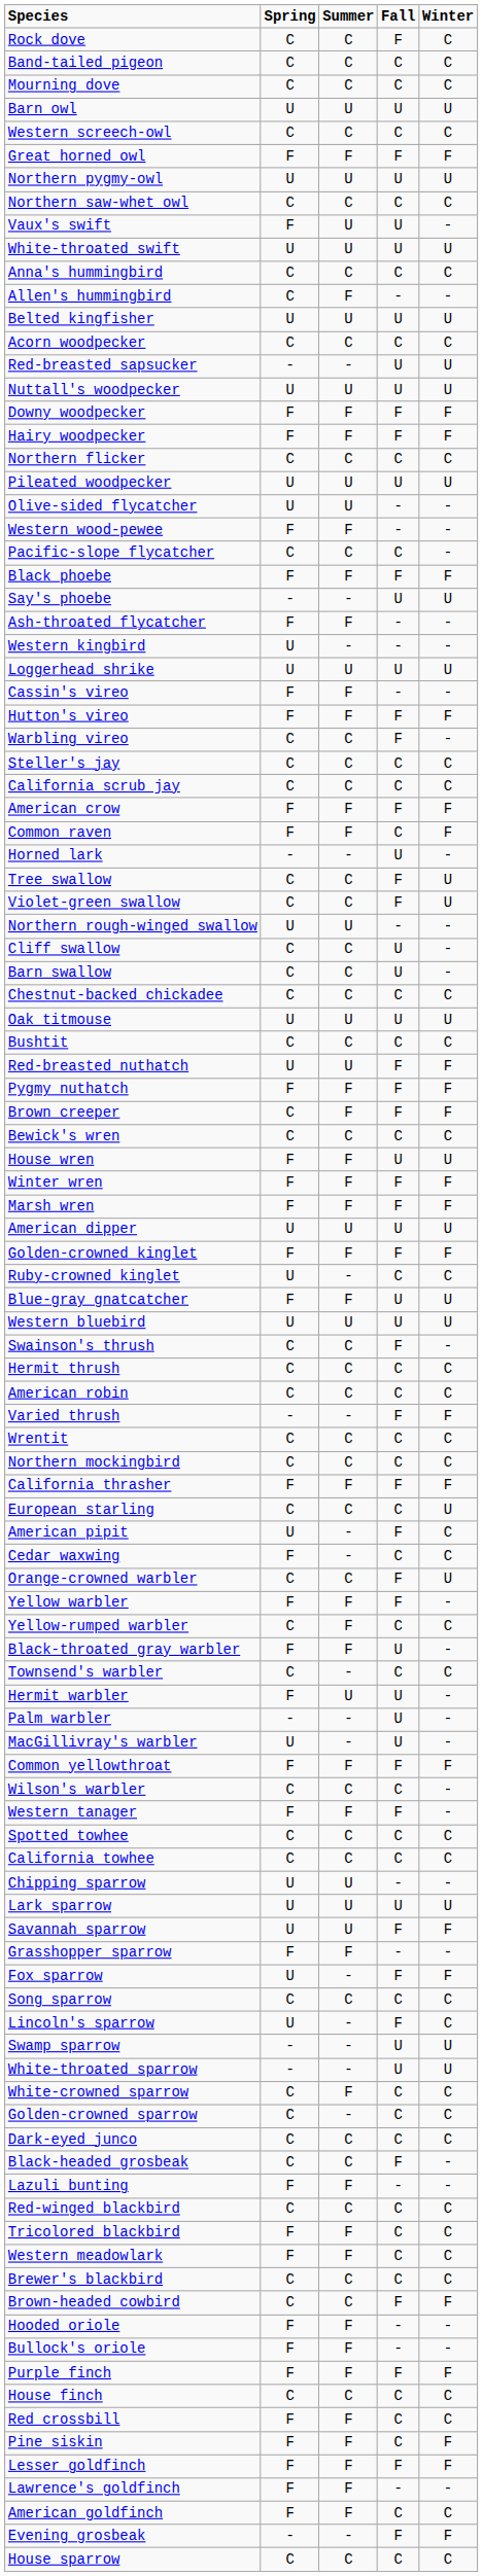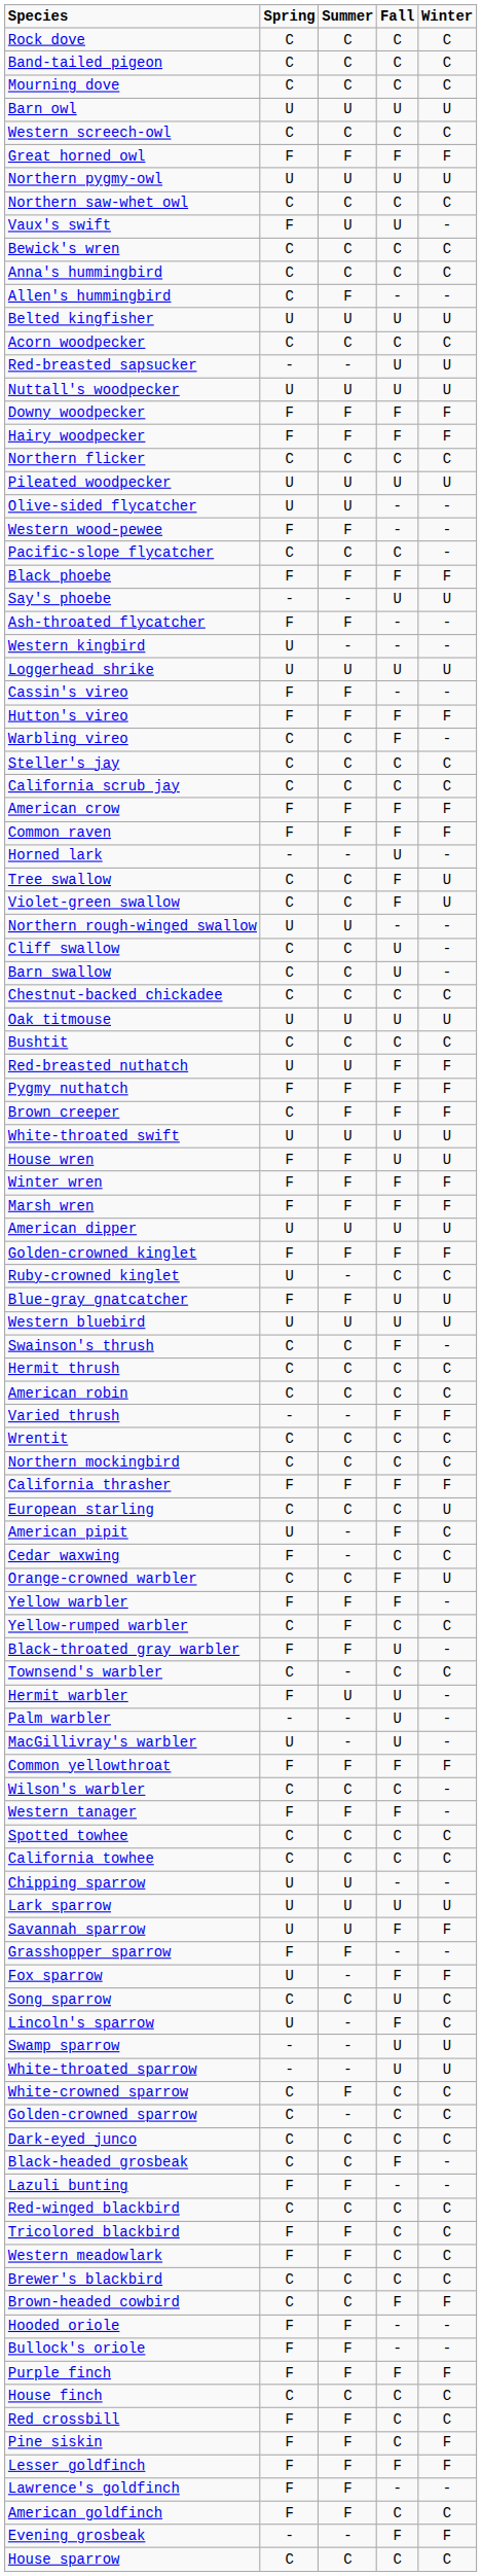 <table class="wikitable" style="text-align:center">
 <tr>
 <td style="text-align:left"><strong>Species</strong></td>
 <td><strong>Spring</strong></td>
 <td><strong>Summer</strong></td>
 <td><strong>Fall</strong></td>
 <td><strong>Winter</strong></td>
 </tr>
 <tr>
 <td style="text-align:left"><a href='#'>Rock dove</a></td>
 <td>C</td>
 <td>C</td>
-<td>F</td>
+<td>C</td>
 <td>C</td>
 </tr>
 <tr>
 <td style="text-align:left"><a href='#'>Band-tailed pigeon</a></td>
 <td>C</td>
 <td>C</td>
 <td>C</td>
 <td>C</td>
 </tr>
 <tr>
 <td style="text-align:left"><a href='#'>Mourning dove</a></td>
 <td>C</td>
 <td>C</td>
 <td>C</td>
 <td>C</td>
 </tr>
 <tr>
 <td style="text-align:left"><a href='#'>Barn owl</a></td>
 <td>U</td>
 <td>U</td>
 <td>U</td>
 <td>U</td>
 </tr>
 <tr>
 <td style="text-align:left"><a href='#'>Western screech-owl</a></td>
 <td>C</td>
 <td>C</td>
 <td>C</td>
 <td>C</td>
 </tr>
 <tr>
 <td style="text-align:left"><a href='#'>Great horned owl</a></td>
 <td>F</td>
 <td>F</td>
 <td>F</td>
 <td>F</td>
 </tr>
 <tr>
 <td style="text-align:left"><a href='#'>Northern pygmy-owl</a></td>
 <td>U</td>
 <td>U</td>
 <td>U</td>
 <td>U</td>
 </tr>
 <tr>
 <td style="text-align:left"><a href='#'>Northern saw-whet owl</a></td>
 <td>C</td>
 <td>C</td>
 <td>C</td>
 <td>C</td>
 </tr>
 <tr>
 <td style="text-align:left"><a href='#'>Vaux's swift</a></td>
 <td>F</td>
 <td>U</td>
 <td>U</td>
 <td>-</td>
 </tr>
 <tr>
-<td style="text-align:left"><a href='#'>White-throated swift</a></td>
-<td>U</td>
-<td>U</td>
-<td>U</td>
-<td>U</td>
+<td style="text-align:left"><a href='#'>Bewick's wren</a></td>
+<td>C</td>
+<td>C</td>
+<td>C</td>
+<td>C</td>
 </tr>
 <tr>
 <td style="text-align:left"><a href='#'>Anna's hummingbird</a></td>
 <td>C</td>
 <td>C</td>
 <td>C</td>
 <td>C</td>
 </tr>
 <tr>
 <td style="text-align:left"><a href='#'>Allen's hummingbird</a></td>
 <td>C</td>
 <td>F</td>
 <td>-</td>
 <td>-</td>
 </tr>
 <tr>
 <td style="text-align:left"><a href='#'>Belted kingfisher</a></td>
 <td>U</td>
 <td>U</td>
 <td>U</td>
 <td>U</td>
 </tr>
 <tr>
 <td style="text-align:left"><a href='#'>Acorn woodpecker</a></td>
 <td>C</td>
 <td>C</td>
 <td>C</td>
 <td>C</td>
 </tr>
 <tr>
 <td style="text-align:left"><a href='#'>Red-breasted sapsucker</a></td>
 <td>-</td>
 <td>-</td>
 <td>U</td>
 <td>U</td>
 </tr>
 <tr>
 <td style="text-align:left"><a href='#'>Nuttall's woodpecker</a></td>
 <td>U</td>
 <td>U</td>
 <td>U</td>
 <td>U</td>
 </tr>
 <tr>
 <td style="text-align:left"><a href='#'>Downy woodpecker</a></td>
 <td>F</td>
 <td>F</td>
 <td>F</td>
 <td>F</td>
 </tr>
 <tr>
 <td style="text-align:left"><a href='#'>Hairy woodpecker</a></td>
 <td>F</td>
 <td>F</td>
 <td>F</td>
 <td>F</td>
 </tr>
 <tr>
 <td style="text-align:left"><a href='#'>Northern flicker</a></td>
 <td>C</td>
 <td>C</td>
 <td>C</td>
 <td>C</td>
 </tr>
 <tr>
 <td style="text-align:left"><a href='#'>Pileated woodpecker</a></td>
 <td>U</td>
 <td>U</td>
 <td>U</td>
 <td>U</td>
 </tr>
 <tr>
 <td style="text-align:left"><a href='#'>Olive-sided flycatcher</a></td>
 <td>U</td>
 <td>U</td>
 <td>-</td>
 <td>-</td>
 </tr>
 <tr>
 <td style="text-align:left"><a href='#'>Western wood-pewee</a></td>
 <td>F</td>
 <td>F</td>
 <td>-</td>
 <td>-</td>
 </tr>
 <tr>
 <td style="text-align:left"><a href='#'>Pacific-slope flycatcher</a></td>
 <td>C</td>
 <td>C</td>
 <td>C</td>
 <td>-</td>
 </tr>
 <tr>
 <td style="text-align:left"><a href='#'>Black phoebe</a></td>
 <td>F</td>
 <td>F</td>
 <td>F</td>
 <td>F</td>
 </tr>
 <tr>
 <td style="text-align:left"><a href='#'>Say's phoebe</a></td>
 <td>-</td>
 <td>-</td>
 <td>U</td>
 <td>U</td>
 </tr>
 <tr>
 <td style="text-align:left"><a href='#'>Ash-throated flycatcher</a></td>
 <td>F</td>
 <td>F</td>
 <td>-</td>
 <td>-</td>
 </tr>
 <tr>
 <td style="text-align:left"><a href='#'>Western kingbird</a></td>
 <td>U</td>
 <td>-</td>
 <td>-</td>
 <td>-</td>
 </tr>
 <tr>
 <td style="text-align:left"><a href='#'>Loggerhead shrike</a></td>
 <td>U</td>
 <td>U</td>
 <td>U</td>
 <td>U</td>
 </tr>
 <tr>
 <td style="text-align:left"><a href='#'>Cassin's vireo</a></td>
 <td>F</td>
 <td>F</td>
 <td>-</td>
 <td>-</td>
 </tr>
 <tr>
 <td style="text-align:left"><a href='#'>Hutton's vireo</a></td>
 <td>F</td>
 <td>F</td>
 <td>F</td>
 <td>F</td>
 </tr>
 <tr>
 <td style="text-align:left"><a href='#'>Warbling vireo</a></td>
 <td>C</td>
 <td>C</td>
 <td>F</td>
 <td>-</td>
 </tr>
 <tr>
 <td style="text-align:left"><a href='#'>Steller's jay</a></td>
 <td>C</td>
 <td>C</td>
 <td>C</td>
 <td>C</td>
 </tr>
 <tr>
 <td style="text-align:left"><a href='#'>California scrub jay</a></td>
 <td>C</td>
 <td>C</td>
 <td>C</td>
 <td>C</td>
 </tr>
 <tr>
 <td style="text-align:left"><a href='#'>American crow</a></td>
 <td>F</td>
 <td>F</td>
 <td>F</td>
 <td>F</td>
 </tr>
 <tr>
 <td style="text-align:left"><a href='#'>Common raven</a></td>
 <td>F</td>
 <td>F</td>
-<td>C</td>
+<td>F</td>
 <td>F</td>
 </tr>
 <tr>
 <td style="text-align:left"><a href='#'>Horned lark</a></td>
 <td>-</td>
 <td>-</td>
 <td>U</td>
 <td>-</td>
 </tr>
 <tr>
 <td style="text-align:left"><a href='#'>Tree swallow</a></td>
 <td>C</td>
 <td>C</td>
 <td>F</td>
 <td>U</td>
 </tr>
 <tr>
 <td style="text-align:left"><a href='#'>Violet-green swallow</a></td>
 <td>C</td>
 <td>C</td>
 <td>F</td>
 <td>U</td>
 </tr>
 <tr>
 <td style="text-align:left"><a href='#'>Northern rough-winged swallow</a></td>
 <td>U</td>
 <td>U</td>
 <td>-</td>
 <td>-</td>
 </tr>
 <tr>
 <td style="text-align:left"><a href='#'>Cliff swallow</a></td>
 <td>C</td>
 <td>C</td>
 <td>U</td>
 <td>-</td>
 </tr>
 <tr>
 <td style="text-align:left"><a href='#'>Barn swallow</a></td>
 <td>C</td>
 <td>C</td>
 <td>U</td>
 <td>-</td>
 </tr>
 <tr>
 <td style="text-align:left"><a href='#'>Chestnut-backed chickadee</a></td>
 <td>C</td>
 <td>C</td>
 <td>C</td>
 <td>C</td>
 </tr>
 <tr>
 <td style="text-align:left"><a href='#'>Oak titmouse</a></td>
 <td>U</td>
 <td>U</td>
 <td>U</td>
 <td>U</td>
 </tr>
 <tr>
 <td style="text-align:left"><a href='#'>Bushtit</a></td>
 <td>C</td>
 <td>C</td>
 <td>C</td>
 <td>C</td>
 </tr>
 <tr>
 <td style="text-align:left"><a href='#'>Red-breasted nuthatch</a></td>
 <td>U</td>
 <td>U</td>
 <td>F</td>
 <td>F</td>
 </tr>
 <tr>
 <td style="text-align:left"><a href='#'>Pygmy nuthatch</a></td>
 <td>F</td>
 <td>F</td>
 <td>F</td>
 <td>F</td>
 </tr>
 <tr>
 <td style="text-align:left"><a href='#'>Brown creeper</a></td>
 <td>C</td>
 <td>F</td>
 <td>F</td>
 <td>F</td>
 </tr>
 <tr>
-<td style="text-align:left"><a href='#'>Bewick's wren</a></td>
-<td>C</td>
-<td>C</td>
-<td>C</td>
-<td>C</td>
+<td style="text-align:left"><a href='#'>White-throated swift</a></td>
+<td>U</td>
+<td>U</td>
+<td>U</td>
+<td>U</td>
 </tr>
 <tr>
 <td style="text-align:left"><a href='#'>House wren</a></td>
 <td>F</td>
 <td>F</td>
 <td>U</td>
 <td>U</td>
 </tr>
 <tr>
 <td style="text-align:left"><a href='#'>Winter wren</a></td>
 <td>F</td>
 <td>F</td>
 <td>F</td>
 <td>F</td>
 </tr>
 <tr>
 <td style="text-align:left"><a href='#'>Marsh wren</a></td>
 <td>F</td>
 <td>F</td>
 <td>F</td>
 <td>F</td>
 </tr>
 <tr>
 <td style="text-align:left"><a href='#'>American dipper</a></td>
 <td>U</td>
 <td>U</td>
 <td>U</td>
 <td>U</td>
 </tr>
 <tr>
 <td style="text-align:left"><a href='#'>Golden-crowned kinglet</a></td>
 <td>F</td>
 <td>F</td>
 <td>F</td>
 <td>F</td>
 </tr>
 <tr>
 <td style="text-align:left"><a href='#'>Ruby-crowned kinglet</a></td>
 <td>U</td>
 <td>-</td>
 <td>C</td>
 <td>C</td>
 </tr>
 <tr>
 <td style="text-align:left"><a href='#'>Blue-gray gnatcatcher</a></td>
 <td>F</td>
 <td>F</td>
 <td>U</td>
 <td>U</td>
 </tr>
 <tr>
 <td style="text-align:left"><a href='#'>Western bluebird</a></td>
 <td>U</td>
 <td>U</td>
 <td>U</td>
 <td>U</td>
 </tr>
 <tr>
 <td style="text-align:left"><a href='#'>Swainson's thrush</a></td>
 <td>C</td>
 <td>C</td>
 <td>F</td>
 <td>-</td>
 </tr>
 <tr>
 <td style="text-align:left"><a href='#'>Hermit thrush</a></td>
 <td>C</td>
 <td>C</td>
 <td>C</td>
 <td>C</td>
 </tr>
 <tr>
 <td style="text-align:left"><a href='#'>American robin</a></td>
 <td>C</td>
 <td>C</td>
 <td>C</td>
 <td>C</td>
 </tr>
 <tr>
 <td style="text-align:left"><a href='#'>Varied thrush</a></td>
 <td>-</td>
 <td>-</td>
 <td>F</td>
 <td>F</td>
 </tr>
 <tr>
 <td style="text-align:left"><a href='#'>Wrentit</a></td>
 <td>C</td>
 <td>C</td>
 <td>C</td>
 <td>C</td>
 </tr>
 <tr>
 <td style="text-align:left"><a href='#'>Northern mockingbird</a></td>
 <td>C</td>
 <td>C</td>
 <td>C</td>
 <td>C</td>
 </tr>
 <tr>
 <td style="text-align:left"><a href='#'>California thrasher</a></td>
 <td>F</td>
 <td>F</td>
 <td>F</td>
 <td>F</td>
 </tr>
 <tr>
 <td style="text-align:left"><a href='#'>European starling</a></td>
 <td>C</td>
 <td>C</td>
 <td>C</td>
 <td>U</td>
 </tr>
 <tr>
 <td style="text-align:left"><a href='#'>American pipit</a></td>
 <td>U</td>
 <td>-</td>
 <td>F</td>
 <td>C</td>
 </tr>
 <tr>
 <td style="text-align:left"><a href='#'>Cedar waxwing</a></td>
 <td>F</td>
 <td>-</td>
 <td>C</td>
 <td>C</td>
 </tr>
 <tr>
 <td style="text-align:left"><a href='#'>Orange-crowned warbler</a></td>
 <td>C</td>
 <td>C</td>
 <td>F</td>
 <td>U</td>
 </tr>
 <tr>
 <td style="text-align:left"><a href='#'>Yellow warbler</a></td>
 <td>F</td>
 <td>F</td>
 <td>F</td>
 <td>-</td>
 </tr>
 <tr>
 <td style="text-align:left"><a href='#'>Yellow-rumped warbler</a></td>
 <td>C</td>
 <td>F</td>
 <td>C</td>
 <td>C</td>
 </tr>
 <tr>
 <td style="text-align:left"><a href='#'>Black-throated gray warbler</a></td>
 <td>F</td>
 <td>F</td>
 <td>U</td>
 <td>-</td>
 </tr>
 <tr>
 <td style="text-align:left"><a href='#'>Townsend's warbler</a></td>
 <td>C</td>
 <td>-</td>
 <td>C</td>
 <td>C</td>
 </tr>
 <tr>
 <td style="text-align:left"><a href='#'>Hermit warbler</a></td>
 <td>F</td>
 <td>U</td>
 <td>U</td>
 <td>-</td>
 </tr>
 <tr>
 <td style="text-align:left"><a href='#'>Palm warbler</a></td>
 <td>-</td>
 <td>-</td>
 <td>U</td>
 <td>-</td>
 </tr>
 <tr>
 <td style="text-align:left"><a href='#'>MacGillivray's warbler</a></td>
 <td>U</td>
 <td>-</td>
 <td>U</td>
 <td>-</td>
 </tr>
 <tr>
 <td style="text-align:left"><a href='#'>Common yellowthroat</a></td>
 <td>F</td>
 <td>F</td>
 <td>F</td>
 <td>F</td>
 </tr>
 <tr>
 <td style="text-align:left"><a href='#'>Wilson's warbler</a></td>
 <td>C</td>
 <td>C</td>
 <td>C</td>
 <td>-</td>
 </tr>
 <tr>
 <td style="text-align:left"><a href='#'>Western tanager</a></td>
 <td>F</td>
 <td>F</td>
 <td>F</td>
 <td>-</td>
 </tr>
 <tr>
 <td style="text-align:left"><a href='#'>Spotted towhee</a></td>
 <td>C</td>
 <td>C</td>
 <td>C</td>
 <td>C</td>
 </tr>
 <tr>
 <td style="text-align:left"><a href='#'>California towhee</a></td>
 <td>C</td>
 <td>C</td>
 <td>C</td>
 <td>C</td>
 </tr>
 <tr>
 <td style="text-align:left"><a href='#'>Chipping sparrow</a></td>
 <td>U</td>
 <td>U</td>
 <td>-</td>
 <td>-</td>
 </tr>
 <tr>
 <td style="text-align:left"><a href='#'>Lark sparrow</a></td>
 <td>U</td>
 <td>U</td>
 <td>U</td>
 <td>U</td>
 </tr>
 <tr>
 <td style="text-align:left"><a href='#'>Savannah sparrow</a></td>
 <td>U</td>
 <td>U</td>
 <td>F</td>
 <td>F</td>
 </tr>
 <tr>
 <td style="text-align:left"><a href='#'>Grasshopper sparrow</a></td>
 <td>F</td>
 <td>F</td>
 <td>-</td>
 <td>-</td>
 </tr>
 <tr>
 <td style="text-align:left"><a href='#'>Fox sparrow</a></td>
 <td>U</td>
 <td>-</td>
 <td>F</td>
 <td>F</td>
 </tr>
 <tr>
 <td style="text-align:left"><a href='#'>Song sparrow</a></td>
 <td>C</td>
 <td>C</td>
-<td>C</td>
+<td>U</td>
 <td>C</td>
 </tr>
 <tr>
 <td style="text-align:left"><a href='#'>Lincoln's sparrow</a></td>
 <td>U</td>
 <td>-</td>
 <td>F</td>
 <td>C</td>
 </tr>
 <tr>
 <td style="text-align:left"><a href='#'>Swamp sparrow</a></td>
 <td>-</td>
 <td>-</td>
 <td>U</td>
 <td>U</td>
 </tr>
 <tr>
 <td style="text-align:left"><a href='#'>White-throated sparrow</a></td>
 <td>-</td>
 <td>-</td>
 <td>U</td>
 <td>U</td>
 </tr>
 <tr>
 <td style="text-align:left"><a href='#'>White-crowned sparrow</a></td>
 <td>C</td>
 <td>F</td>
 <td>C</td>
 <td>C</td>
 </tr>
 <tr>
 <td style="text-align:left"><a href='#'>Golden-crowned sparrow</a></td>
 <td>C</td>
 <td>-</td>
 <td>C</td>
 <td>C</td>
 </tr>
 <tr>
 <td style="text-align:left"><a href='#'>Dark-eyed junco</a></td>
 <td>C</td>
 <td>C</td>
 <td>C</td>
 <td>C</td>
 </tr>
 <tr>
 <td style="text-align:left"><a href='#'>Black-headed grosbeak</a></td>
 <td>C</td>
 <td>C</td>
 <td>F</td>
 <td>-</td>
 </tr>
 <tr>
 <td style="text-align:left"><a href='#'>Lazuli bunting</a></td>
 <td>F</td>
 <td>F</td>
 <td>-</td>
 <td>-</td>
 </tr>
 <tr>
 <td style="text-align:left"><a href='#'>Red-winged blackbird</a></td>
 <td>C</td>
 <td>C</td>
 <td>C</td>
 <td>C</td>
 </tr>
 <tr>
 <td style="text-align:left"><a href='#'>Tricolored blackbird</a></td>
 <td>F</td>
 <td>F</td>
 <td>C</td>
 <td>C</td>
 </tr>
 <tr>
 <td style="text-align:left"><a href='#'>Western meadowlark</a></td>
 <td>F</td>
 <td>F</td>
 <td>C</td>
 <td>C</td>
 </tr>
 <tr>
 <td style="text-align:left"><a href='#'>Brewer's blackbird</a></td>
 <td>C</td>
 <td>C</td>
 <td>C</td>
 <td>C</td>
 </tr>
 <tr>
 <td style="text-align:left"><a href='#'>Brown-headed cowbird</a></td>
 <td>C</td>
 <td>C</td>
 <td>F</td>
 <td>F</td>
 </tr>
 <tr>
 <td style="text-align:left"><a href='#'>Hooded oriole</a></td>
 <td>F</td>
 <td>F</td>
 <td>-</td>
 <td>-</td>
 </tr>
 <tr>
 <td style="text-align:left"><a href='#'>Bullock's oriole</a></td>
 <td>F</td>
 <td>F</td>
 <td>-</td>
 <td>-</td>
 </tr>
 <tr>
 <td style="text-align:left"><a href='#'>Purple finch</a></td>
 <td>F</td>
 <td>F</td>
 <td>F</td>
 <td>F</td>
 </tr>
 <tr>
 <td style="text-align:left"><a href='#'>House finch</a></td>
 <td>C</td>
 <td>C</td>
 <td>C</td>
 <td>C</td>
 </tr>
 <tr>
 <td style="text-align:left"><a href='#'>Red crossbill</a></td>
 <td>F</td>
 <td>F</td>
 <td>C</td>
 <td>C</td>
 </tr>
 <tr>
 <td style="text-align:left"><a href='#'>Pine siskin</a></td>
 <td>F</td>
 <td>F</td>
 <td>C</td>
 <td>F</td>
 </tr>
 <tr>
 <td style="text-align:left"><a href='#'>Lesser goldfinch</a></td>
 <td>F</td>
 <td>F</td>
 <td>F</td>
 <td>F</td>
 </tr>
 <tr>
 <td style="text-align:left"><a href='#'>Lawrence's goldfinch</a></td>
 <td>F</td>
 <td>F</td>
 <td>-</td>
 <td>-</td>
 </tr>
 <tr>
 <td style="text-align:left"><a href='#'>American goldfinch</a></td>
 <td>F</td>
 <td>F</td>
 <td>C</td>
 <td>C</td>
 </tr>
 <tr>
 <td style="text-align:left"><a href='#'>Evening grosbeak</a></td>
 <td>-</td>
 <td>-</td>
 <td>F</td>
 <td>F</td>
 </tr>
 <tr>
 <td style="text-align:left"><a href='#'>House sparrow</a></td>
 <td>C</td>
 <td>C</td>
 <td>C</td>
 <td>C</td>
 </tr>
 <tr>
 </tr>
 </table>
